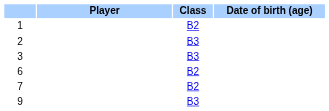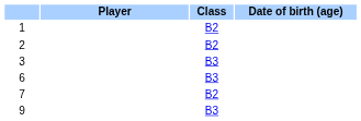 <table class="sortable" border="0" cellspacing="2" cellpadding="2">
 <tr style="background-color:#AAD0FF">
 <th width=8%></th>
 <th width=34%>Player</th>
 <th width=10%>Class</th>
 <th width=28%>Date of birth (age)</th>
 </tr>
 <tr>
 <td style="text-align: center;">1</td>
 <td></td>
 <td style="text-align: center;"><a href='#'>B2</a></td>
 <td style="text-align: center;"></td>
 </tr>
 <tr>
 <td style="text-align: center;">2</td>
 <td></td>
-<td style="text-align: center;"><a href='#'>B3</a></td>
+<td style="text-align: center;"><a href='#'>B2</a></td>
 <td style="text-align: center;"></td>
 </tr>
 <tr>
 <td style="text-align: center;">3</td>
 <td></td>
 <td style="text-align: center;"><a href='#'>B3</a></td>
 <td style="text-align: center;"></td>
 </tr>
 <tr>
 <td style="text-align: center;">6</td>
 <td></td>
-<td style="text-align: center;"><a href='#'>B2</a></td>
+<td style="text-align: center;"><a href='#'>B3</a></td>
 <td style="text-align: center;"></td>
 </tr>
 <tr>
 <td style="text-align: center;">7</td>
 <td></td>
 <td style="text-align: center;"><a href='#'>B2</a></td>
 <td style="text-align: center;"></td>
 </tr>
 <tr>
 <td style="text-align: center;">9</td>
 <td></td>
 <td style="text-align: center;"><a href='#'>B3</a></td>
 <td style="text-align: center;"></td>
 </tr>
 </table>
